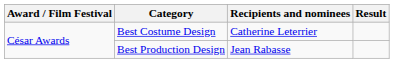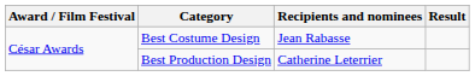 <table class="wikitable plainrowheaders sortable">
 <tr style="background:#ccc; text-align:center;">
 <th scope="col">Award / Film Festival</th>
 <th scope="col">Category</th>
 <th scope="col">Recipients and nominees</th>
 <th scope="col">Result</th>
 </tr>
 <tr>
 <td rowspan=2><a href='#'>César Awards</a></td>
 <td><a href='#'>Best Costume Design</a></td>
-<td><a href='#'>Catherine Leterrier</a></td>
+<td><a href='#'>Jean Rabasse</a></td>
 <td></td>
 </tr>
 <tr>
 <td><a href='#'>Best Production Design</a></td>
-<td><a href='#'>Jean Rabasse</a></td>
+<td><a href='#'>Catherine Leterrier</a></td>
 <td></td>
 </tr>
 </table>
